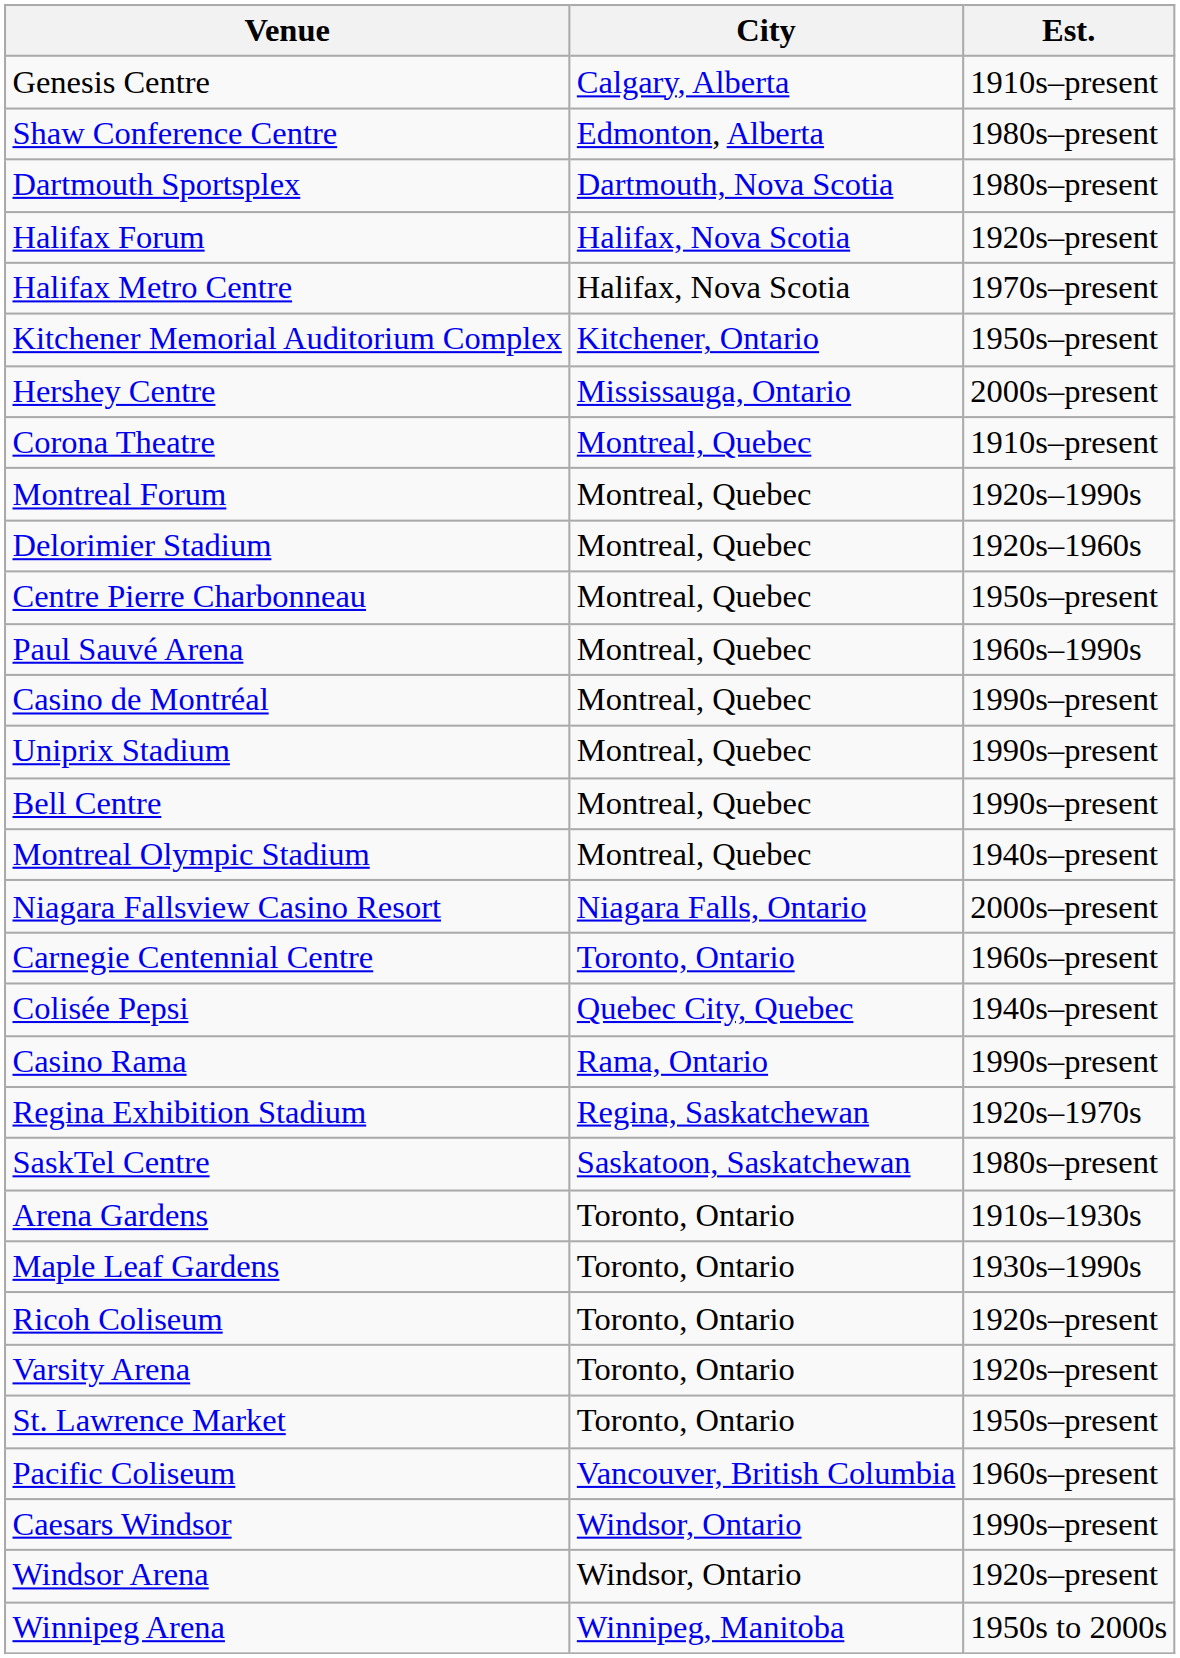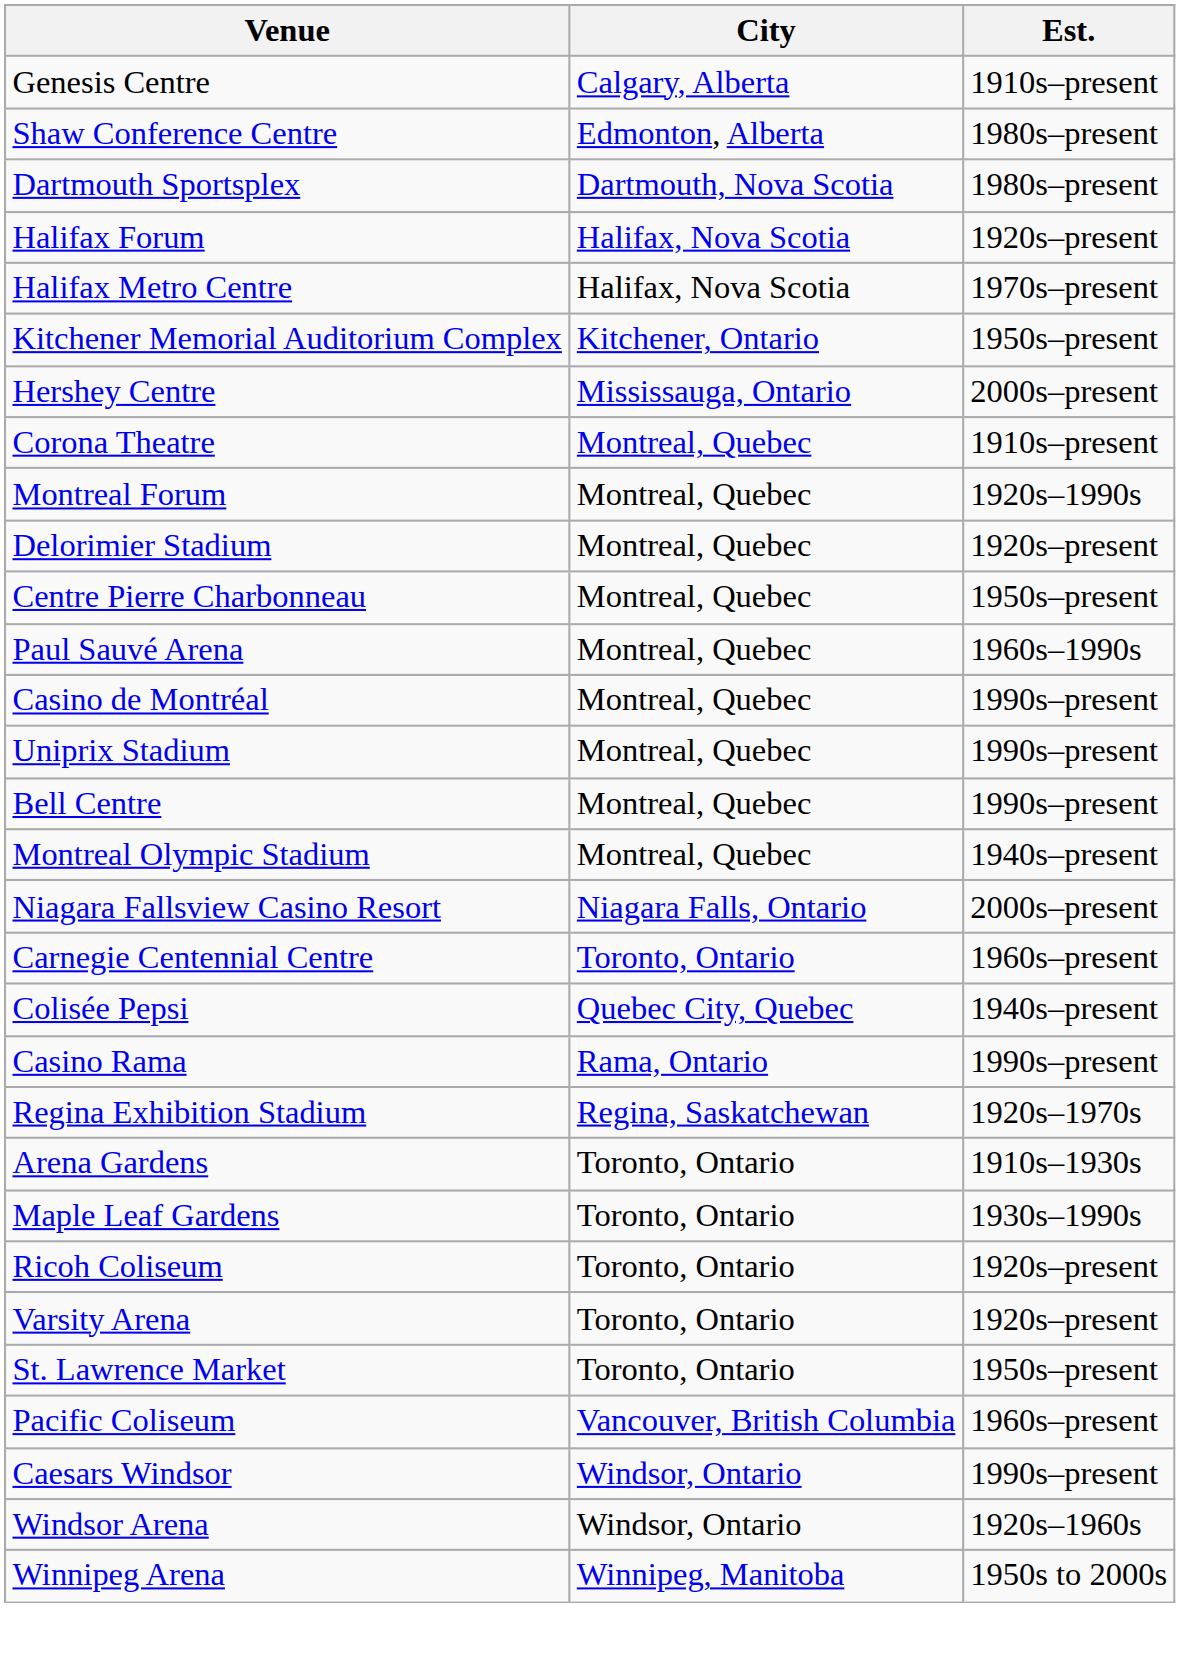 <table class="wikitable sortable">
 <tr>
 <th>Venue</th>
 <th>City</th>
 <th>Est.</th>
 </tr>
 <tr>
 <td>Genesis Centre</td>
 <td><a href='#'>Calgary, Alberta</a></td>
 <td>1910s–present</td>
 </tr>
 <tr>
 <td><a href='#'>Shaw Conference Centre</a></td>
 <td><a href='#'>Edmonton</a>, <a href='#'>Alberta</a></td>
 <td>1980s–present</td>
 </tr>
 <tr>
 <td><a href='#'>Dartmouth Sportsplex</a></td>
 <td><a href='#'>Dartmouth, Nova Scotia</a></td>
 <td>1980s–present</td>
 </tr>
 <tr>
 <td><a href='#'>Halifax Forum</a></td>
 <td><a href='#'>Halifax, Nova Scotia</a></td>
 <td>1920s–present</td>
 </tr>
 <tr>
 <td><a href='#'>Halifax Metro Centre</a></td>
 <td>Halifax, Nova Scotia</td>
 <td>1970s–present</td>
 </tr>
 <tr>
 <td><a href='#'>Kitchener Memorial Auditorium Complex</a></td>
 <td><a href='#'>Kitchener, Ontario</a></td>
 <td>1950s–present</td>
 </tr>
 <tr>
 <td><a href='#'>Hershey Centre</a></td>
 <td><a href='#'>Mississauga, Ontario</a></td>
 <td>2000s–present</td>
 </tr>
 <tr>
 <td><a href='#'>Corona Theatre</a></td>
 <td><a href='#'>Montreal, Quebec</a></td>
 <td>1910s–present</td>
 </tr>
 <tr>
 <td><a href='#'>Montreal Forum</a></td>
 <td>Montreal, Quebec</td>
 <td>1920s–1990s</td>
 </tr>
 <tr>
 <td><a href='#'>Delorimier Stadium</a></td>
 <td>Montreal, Quebec</td>
-<td>1920s–1960s</td>
+<td>1920s–present</td>
 </tr>
 <tr>
 <td><a href='#'>Centre Pierre Charbonneau</a></td>
 <td>Montreal, Quebec</td>
 <td>1950s–present</td>
 </tr>
 <tr>
 <td><a href='#'>Paul Sauvé Arena</a></td>
 <td>Montreal, Quebec</td>
 <td>1960s–1990s</td>
 </tr>
 <tr>
 <td><a href='#'>Casino de Montréal</a></td>
 <td>Montreal, Quebec</td>
 <td>1990s–present</td>
 </tr>
 <tr>
 <td><a href='#'>Uniprix Stadium</a></td>
 <td>Montreal, Quebec</td>
 <td>1990s–present</td>
 </tr>
 <tr>
 <td><a href='#'>Bell Centre</a></td>
 <td>Montreal, Quebec</td>
 <td>1990s–present</td>
 </tr>
 <tr>
 <td><a href='#'>Montreal Olympic Stadium</a></td>
 <td>Montreal, Quebec</td>
 <td>1940s–present</td>
 </tr>
 <tr>
 <td><a href='#'>Niagara Fallsview Casino Resort</a></td>
 <td><a href='#'>Niagara Falls, Ontario</a></td>
 <td>2000s–present</td>
 </tr>
 <tr>
 <td><a href='#'>Carnegie Centennial Centre</a></td>
 <td><a href='#'>Toronto, Ontario</a></td>
 <td>1960s–present</td>
 </tr>
 <tr>
 <td><a href='#'>Colisée Pepsi</a></td>
 <td><a href='#'>Quebec City, Quebec</a></td>
 <td>1940s–present</td>
 </tr>
 <tr>
 <td><a href='#'>Casino Rama</a></td>
 <td><a href='#'>Rama, Ontario</a></td>
 <td>1990s–present</td>
 </tr>
 <tr>
 <td><a href='#'>Regina Exhibition Stadium</a></td>
 <td><a href='#'>Regina, Saskatchewan</a></td>
 <td>1920s–1970s</td>
 </tr>
 <tr>
-<td><a href='#'>SaskTel Centre</a></td>
-<td><a href='#'>Saskatoon, Saskatchewan</a></td>
-<td>1980s–present</td>
-</tr>
-<tr>
 <td><a href='#'>Arena Gardens</a></td>
 <td>Toronto, Ontario</td>
 <td>1910s–1930s</td>
 </tr>
 <tr>
 <td><a href='#'>Maple Leaf Gardens</a></td>
 <td>Toronto, Ontario</td>
 <td>1930s–1990s</td>
 </tr>
 <tr>
 <td><a href='#'>Ricoh Coliseum</a></td>
 <td>Toronto, Ontario</td>
 <td>1920s–present</td>
 </tr>
 <tr>
 <td><a href='#'>Varsity Arena</a></td>
 <td>Toronto, Ontario</td>
 <td>1920s–present</td>
 </tr>
 <tr>
 <td><a href='#'>St. Lawrence Market</a></td>
 <td>Toronto, Ontario</td>
 <td>1950s–present</td>
 </tr>
 <tr>
 <td><a href='#'>Pacific Coliseum</a></td>
 <td><a href='#'>Vancouver, British Columbia</a></td>
 <td>1960s–present</td>
 </tr>
 <tr>
 <td><a href='#'>Caesars Windsor</a></td>
 <td><a href='#'>Windsor, Ontario</a></td>
 <td>1990s–present</td>
 </tr>
 <tr>
 <td><a href='#'>Windsor Arena</a></td>
 <td>Windsor, Ontario</td>
-<td>1920s–present</td>
+<td>1920s–1960s</td>
 </tr>
 <tr>
 <td><a href='#'>Winnipeg Arena</a></td>
 <td><a href='#'>Winnipeg, Manitoba</a></td>
 <td>1950s to 2000s</td>
 </tr>
 </table>
